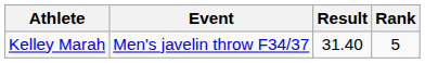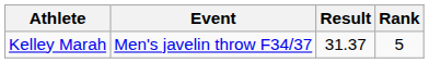 <table class=wikitable style="font-size:90%">
 <tr>
 <th>Athlete</th>
 <th>Event</th>
 <th>Result</th>
 <th>Rank</th>
 </tr>
 <tr>
 <td><a href='#'>Kelley Marah</a></td>
 <td><a href='#'>Men's javelin throw F34/37</a></td>
-<td align="center">31.40</td>
+<td align="center">31.37</td>
 <td align="center">5</td>
 </tr>
 </table>
